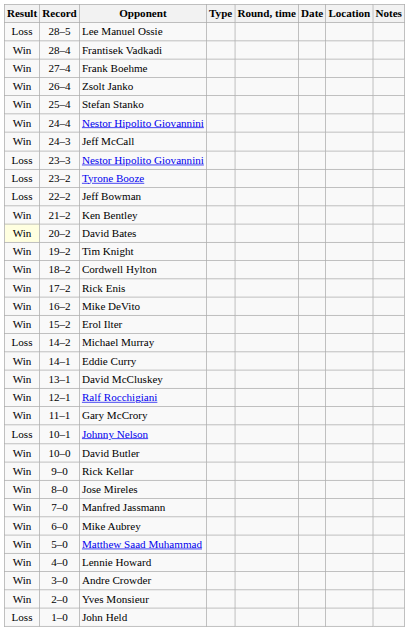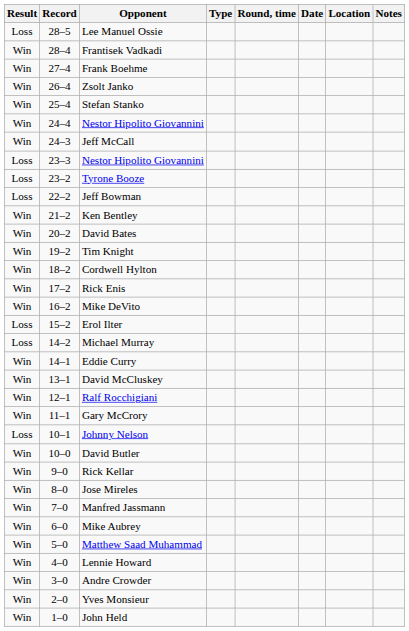 <table class="wikitable" style="text-align:center; font-size:95%">
 <tr>
 <th>Result</th>
 <th>Record</th>
 <th>Opponent</th>
 <th>Type</th>
 <th>Round, time</th>
 <th>Date</th>
 <th>Location</th>
 <th>Notes</th>
 </tr>
 <tr>
 <td>Loss</td>
 <td>28–5</td>
 <td align=left> Lee Manuel Ossie</td>
 <td></td>
 <td></td>
 <td></td>
 <td align=left> </td>
 <td align=left></td>
 </tr>
 <tr>
 <td>Win</td>
 <td>28–4</td>
 <td align=left> Frantisek Vadkadi</td>
 <td></td>
 <td></td>
 <td></td>
 <td align=left> </td>
 <td align=left></td>
 </tr>
 <tr>
 <td>Win</td>
 <td>27–4</td>
 <td align=left> Frank Boehme</td>
 <td></td>
 <td></td>
 <td></td>
 <td align=left> </td>
 <td align=left></td>
 </tr>
 <tr>
 <td>Win</td>
 <td>26–4</td>
 <td align=left> Zsolt Janko</td>
 <td></td>
 <td></td>
 <td></td>
 <td align=left> </td>
 <td align=left></td>
 </tr>
 <tr>
 <td>Win</td>
 <td>25–4</td>
 <td align=left> Stefan Stanko</td>
 <td></td>
 <td></td>
 <td></td>
 <td align=left> </td>
 <td align=left></td>
 </tr>
 <tr>
 <td>Win</td>
 <td>24–4</td>
 <td align=left> <a href='#'>Nestor Hipolito Giovannini</a></td>
 <td></td>
 <td></td>
 <td></td>
 <td align=left> </td>
 <td align=left></td>
 </tr>
 <tr>
 <td>Win</td>
 <td>24–3</td>
 <td align=left> Jeff McCall</td>
 <td></td>
 <td></td>
 <td></td>
 <td align=left> </td>
 <td align=left></td>
 </tr>
 <tr>
 <td>Loss</td>
 <td>23–3</td>
 <td align=left> <a href='#'>Nestor Hipolito Giovannini</a></td>
 <td></td>
 <td></td>
 <td></td>
 <td align=left> </td>
 <td align=left></td>
 </tr>
 <tr>
 <td>Loss</td>
 <td>23–2</td>
 <td align=left> <a href='#'>Tyrone Booze</a></td>
 <td></td>
 <td></td>
 <td></td>
 <td align=left> </td>
 <td align=left></td>
 </tr>
 <tr>
 <td>Loss</td>
 <td>22–2</td>
 <td align=left> Jeff Bowman</td>
 <td></td>
 <td></td>
 <td></td>
 <td align=left> </td>
 <td align=left></td>
 </tr>
 <tr>
 <td>Win</td>
 <td>21–2</td>
 <td align=left> Ken Bentley</td>
 <td></td>
 <td></td>
 <td></td>
 <td align=left> </td>
 <td align=left></td>
 </tr>
 <tr>
-<td style="background: lightyellow;">Win</td>
+<td>Win</td>
 <td>20–2</td>
 <td align=left> David Bates</td>
 <td></td>
 <td></td>
 <td></td>
 <td align=left> </td>
 <td align=left></td>
 </tr>
 <tr>
 <td>Win</td>
 <td>19–2</td>
 <td align=left> Tim Knight</td>
 <td></td>
 <td></td>
 <td></td>
 <td align=left> </td>
 <td align=left></td>
 </tr>
 <tr>
 <td>Win</td>
 <td>18–2</td>
 <td align=left> Cordwell Hylton</td>
 <td></td>
 <td></td>
 <td></td>
 <td align=left> </td>
 <td align=left></td>
 </tr>
 <tr>
 <td>Win</td>
 <td>17–2</td>
 <td align=left> Rick Enis</td>
 <td></td>
 <td></td>
 <td></td>
 <td align=left> </td>
 <td align=left></td>
 </tr>
 <tr>
 <td>Win</td>
 <td>16–2</td>
 <td align=left> Mike DeVito</td>
 <td></td>
 <td></td>
 <td></td>
 <td align=left> </td>
 <td align=left></td>
 </tr>
 <tr>
-<td>Win</td>
+<td>Loss</td>
 <td>15–2</td>
 <td align=left> Erol Ilter</td>
 <td></td>
 <td></td>
 <td></td>
 <td align=left> </td>
 <td align=left></td>
 </tr>
 <tr>
 <td>Loss</td>
 <td>14–2</td>
 <td align=left> Michael Murray</td>
 <td></td>
 <td></td>
 <td></td>
 <td align=left> </td>
 <td align=left></td>
 </tr>
 <tr>
 <td>Win</td>
 <td>14–1</td>
 <td align=left> Eddie Curry</td>
 <td></td>
 <td></td>
 <td></td>
 <td align=left> </td>
 <td align=left></td>
 </tr>
 <tr>
 <td>Win</td>
 <td>13–1</td>
 <td align=left> David McCluskey</td>
 <td></td>
 <td></td>
 <td></td>
 <td align=left> </td>
 <td align=left></td>
 </tr>
 <tr>
 <td>Win</td>
 <td>12–1</td>
 <td align=left> <a href='#'>Ralf Rocchigiani</a></td>
 <td></td>
 <td></td>
 <td></td>
 <td align=left> </td>
 <td align=left></td>
 </tr>
 <tr>
 <td>Win</td>
 <td>11–1</td>
 <td align=left> Gary McCrory</td>
 <td></td>
 <td></td>
 <td></td>
 <td align=left> </td>
 <td align=left></td>
 </tr>
 <tr>
 <td>Loss</td>
 <td>10–1</td>
 <td align=left> <a href='#'>Johnny Nelson</a></td>
 <td></td>
 <td></td>
 <td></td>
 <td align=left> </td>
 <td align=left></td>
 </tr>
 <tr>
 <td>Win</td>
 <td>10–0</td>
 <td align=left> David Butler</td>
 <td></td>
 <td></td>
 <td></td>
 <td align=left> </td>
 <td align=left></td>
 </tr>
 <tr>
 <td>Win</td>
 <td>9–0</td>
 <td align=left> Rick Kellar</td>
 <td></td>
 <td></td>
 <td></td>
 <td align=left> </td>
 <td align=left></td>
 </tr>
 <tr>
 <td>Win</td>
 <td>8–0</td>
 <td align=left> Jose Mireles</td>
 <td></td>
 <td></td>
 <td></td>
 <td align=left> </td>
 <td align=left></td>
 </tr>
 <tr>
 <td>Win</td>
 <td>7–0</td>
 <td align=left> Manfred Jassmann</td>
 <td></td>
 <td></td>
 <td></td>
 <td align=left> </td>
 <td align=left></td>
 </tr>
 <tr>
 <td>Win</td>
 <td>6–0</td>
 <td align=left> Mike Aubrey</td>
 <td></td>
 <td></td>
 <td></td>
 <td align=left> </td>
 <td align=left></td>
 </tr>
 <tr>
 <td>Win</td>
 <td>5–0</td>
 <td align=left> <a href='#'>Matthew Saad Muhammad</a></td>
 <td></td>
 <td></td>
 <td></td>
 <td align=left> </td>
 <td align=left></td>
 </tr>
 <tr>
 <td>Win</td>
 <td>4–0</td>
 <td align=left> Lennie Howard</td>
 <td></td>
 <td></td>
 <td></td>
 <td align=left> </td>
 <td align=left></td>
 </tr>
 <tr>
 <td>Win</td>
 <td>3–0</td>
 <td align=left> Andre Crowder</td>
 <td></td>
 <td></td>
 <td></td>
 <td align=left> </td>
 <td align=left></td>
 </tr>
 <tr>
 <td>Win</td>
 <td>2–0</td>
 <td align=left> Yves Monsieur</td>
 <td></td>
 <td></td>
 <td></td>
 <td align=left> </td>
 <td align=left></td>
 </tr>
 <tr>
-<td>Loss</td>
+<td>Win</td>
 <td>1–0</td>
 <td align=left> John Held</td>
 <td></td>
 <td></td>
 <td></td>
 <td align=left> </td>
 <td align=left></td>
 </tr>
 </table>
